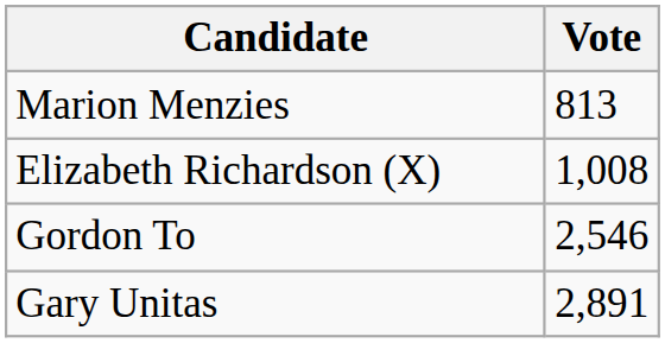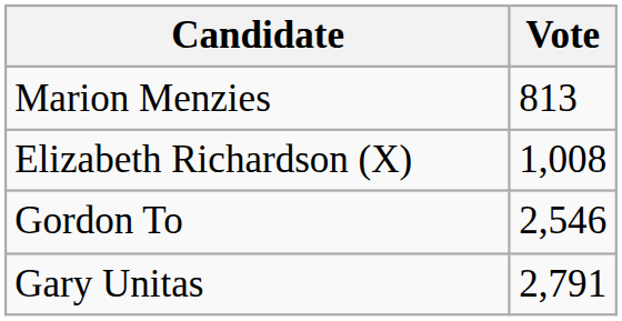 <table class="wikitable">
 <tr>
 <th bgcolor="#DDDDFF" width="200px">Candidate</th>
 <th bgcolor="#DDDDFF">Vote</th>
 </tr>
 <tr>
 <td>Marion Menzies</td>
 <td>813</td>
 </tr>
 <tr>
 <td>Elizabeth Richardson (X)</td>
 <td>1,008</td>
 </tr>
 <tr>
 <td>Gordon To</td>
 <td>2,546</td>
 </tr>
 <tr>
 <td>Gary Unitas</td>
-<td>2,891</td>
+<td>2,791</td>
 </tr>
 </table>
